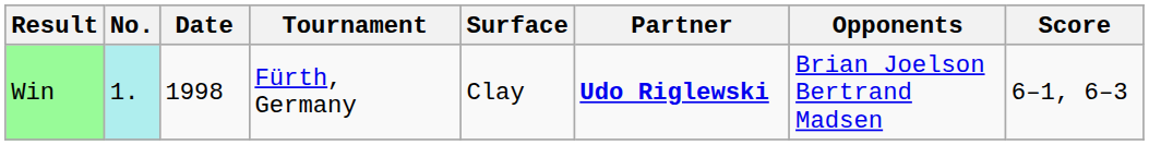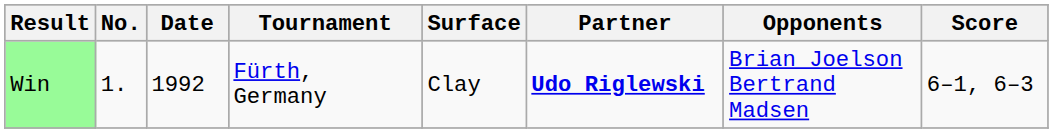 <table class="sortable wikitable">
 <tr>
 <th>Result</th>
 <th style="width:20px">No.</th>
 <th style="width:50px">Date</th>
 <th style="width:130px">Tournament</th>
 <th style="width:50px">Surface</th>
 <th style="width:140px">Partner</th>
 <th style="width:140px">Opponents</th>
 <th style="width:90px" class="unsortable">Score</th>
 </tr>
 <tr>
 <td style="background:#98fb98;">Win</td>
-<td style="background: paleturquoise;">1.</td>
-<td>1998</td>
+<td>1.</td>
+<td>1992</td>
 <td><a href='#'>Fürth</a>, Germany</td>
 <td>Clay</td>
 <td><strong> <a href='#'>Udo Riglewski</a></strong></td>
 <td> <a href='#'>Brian Joelson</a><br> <a href='#'>Bertrand Madsen</a></td>
 <td>6–1, 6–3</td>
 </tr>
 </table>
